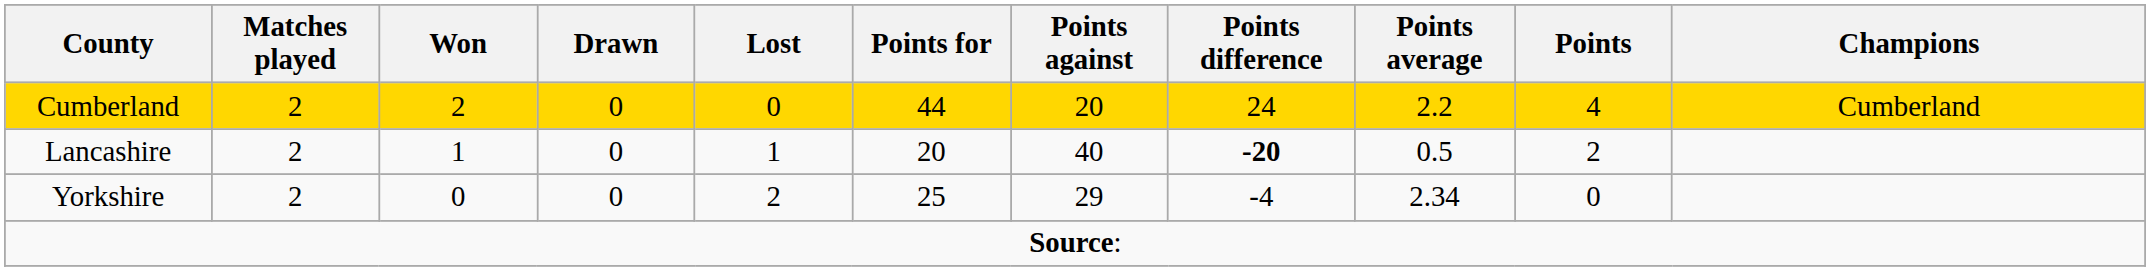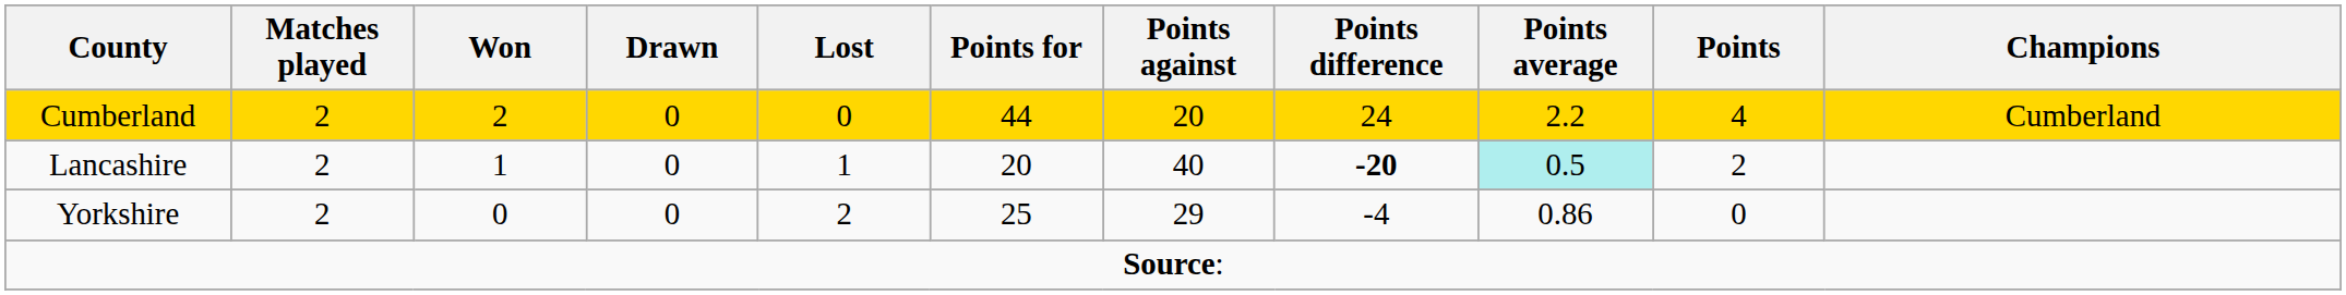 <table class="wikitable plainrowheaders" style="text-align: center; width: 60%">
 <tr>
 <th scope="col" style="width: 5%;">County</th>
 <th scope="col" style="width: 5%;">Matches played</th>
 <th scope="col" style="width: 5%;">Won</th>
 <th scope="col" style="width: 5%;">Drawn</th>
 <th scope="col" style="width: 5%;">Lost</th>
 <th scope="col" style="width: 5%;">Points for</th>
 <th scope="col" style="width: 5%;">Points against</th>
 <th scope="col" style="width: 5%;">Points difference</th>
 <th scope="col" style="width: 5%;">Points average</th>
 <th scope="col" style="width: 5%;">Points</th>
 <th scope="col" style="width: 15%;">Champions</th>
 </tr>
 <tr style="background: gold;">
 <td>Cumberland</td>
 <td>2</td>
 <td>2</td>
 <td>0</td>
 <td>0</td>
 <td>44</td>
 <td>20</td>
 <td>24</td>
 <td>2.2</td>
 <td>4</td>
 <td>Cumberland</td>
 </tr>
 <tr>
 <td>Lancashire</td>
 <td>2</td>
 <td>1</td>
 <td>0</td>
 <td>1</td>
 <td>20</td>
 <td>40</td>
 <td><strong>-20</strong></td>
-<td>0.5</td>
+<td style="background: paleturquoise;">0.5</td>
 <td>2</td>
 <td></td>
 </tr>
 <tr>
 <td>Yorkshire</td>
 <td>2</td>
 <td>0</td>
 <td>0</td>
 <td>2</td>
 <td>25</td>
 <td>29</td>
 <td>-4</td>
-<td>2.34</td>
+<td>0.86</td>
 <td>0</td>
 <td></td>
 </tr>
 <tr>
 <td colspan="11"><strong>Source</strong>:</td>
 </tr>
 </table>
